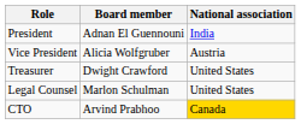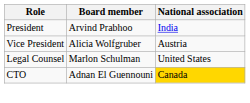 <table class="wikitable">
 <tr>
 <th>Role</th>
 <th>Board member</th>
 <th>National association</th>
 </tr>
 <tr>
 <td>President</td>
-<td>Adnan El Guennouni</td>
+<td>Arvind Prabhoo</td>
 <td> <a href='#'>India</a></td>
 </tr>
 <tr>
 <td>Vice President</td>
 <td>Alicia Wolfgruber</td>
 <td> Austria</td>
 </tr>
 <tr>
-<td>Treasurer</td>
-<td>Dwight Crawford</td>
-<td> United States</td>
-</tr>
-<tr>
 <td>Legal Counsel</td>
 <td>Marlon Schulman</td>
 <td> United States</td>
 </tr>
 <tr>
 <td>CTO</td>
-<td>Arvind Prabhoo</td>
+<td>Adnan El Guennouni</td>
 <td style="background: gold;"> Canada</td>
 </tr>
 </table>
